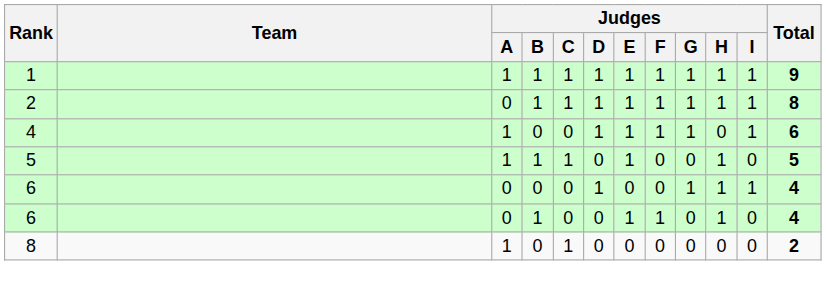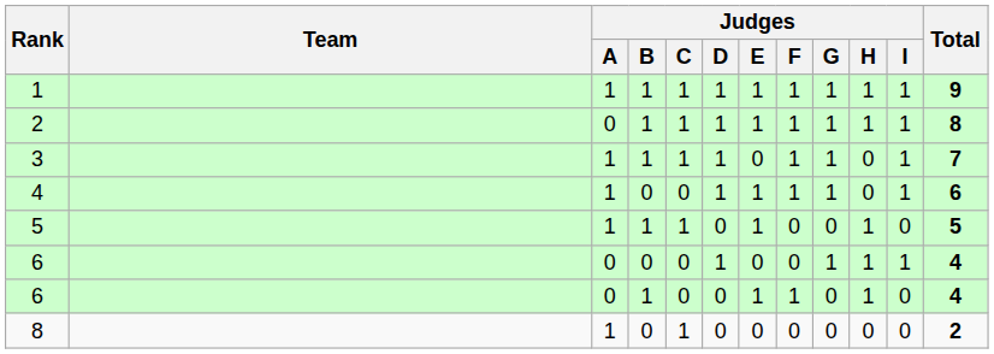 <table class=wikitable style="text-align:center">
 <tr>
 <th rowspan="2" width=40>Rank</th>
 <th rowspan="2" width=380>Team</th>
 <th colspan="9">Judges</th>
 <th rowspan="2" width=40>Total</th>
 </tr>
 <tr>
 <th width=20>A</th>
 <th width=20>B</th>
 <th width=20>C</th>
 <th width=20>D</th>
 <th width=20>E</th>
 <th width=20>F</th>
 <th width=20>G</th>
 <th width=20>H</th>
 <th width=20>I</th>
 </tr>
 <tr bgcolor="ccffcc">
 <td>1</td>
 <td align=left></td>
 <td>1</td>
 <td>1</td>
 <td>1</td>
 <td>1</td>
 <td>1</td>
 <td>1</td>
 <td>1</td>
 <td>1</td>
 <td>1</td>
 <td><strong>9</strong></td>
 </tr>
 <tr bgcolor="ccffcc">
 <td>2</td>
 <td align=left></td>
 <td>0</td>
 <td>1</td>
 <td>1</td>
 <td>1</td>
 <td>1</td>
 <td>1</td>
 <td>1</td>
 <td>1</td>
 <td>1</td>
 <td><strong>8</strong></td>
+</tr>
+<tr bgcolor="ccffcc">
+<td>3</td>
+<td align=left></td>
+<td>1</td>
+<td>1</td>
+<td>1</td>
+<td>1</td>
+<td>0</td>
+<td>1</td>
+<td>1</td>
+<td>0</td>
+<td>1</td>
+<td><strong>7</strong></td>
 </tr>
 <tr bgcolor="ccffcc">
 <td>4</td>
 <td align=left></td>
 <td>1</td>
 <td>0</td>
 <td>0</td>
 <td>1</td>
 <td>1</td>
 <td>1</td>
 <td>1</td>
 <td>0</td>
 <td>1</td>
 <td><strong>6</strong></td>
 </tr>
 <tr bgcolor="ccffcc">
 <td>5</td>
 <td align=left></td>
 <td>1</td>
 <td>1</td>
 <td>1</td>
 <td>0</td>
 <td>1</td>
 <td>0</td>
 <td>0</td>
 <td>1</td>
 <td>0</td>
 <td><strong>5</strong></td>
 </tr>
 <tr bgcolor="ccffcc">
 <td>6</td>
 <td align=left></td>
 <td>0</td>
 <td>0</td>
 <td>0</td>
 <td>1</td>
 <td>0</td>
 <td>0</td>
 <td>1</td>
 <td>1</td>
 <td>1</td>
 <td><strong>4</strong></td>
 </tr>
 <tr bgcolor="ccffcc">
 <td>6</td>
 <td align=left></td>
 <td>0</td>
 <td>1</td>
 <td>0</td>
 <td>0</td>
 <td>1</td>
 <td>1</td>
 <td>0</td>
 <td>1</td>
 <td>0</td>
 <td><strong>4</strong></td>
 </tr>
 <tr>
 <td>8</td>
 <td align=left></td>
 <td>1</td>
 <td>0</td>
 <td>1</td>
 <td>0</td>
 <td>0</td>
 <td>0</td>
 <td>0</td>
 <td>0</td>
 <td>0</td>
 <td><strong>2</strong></td>
 </tr>
 </table>
